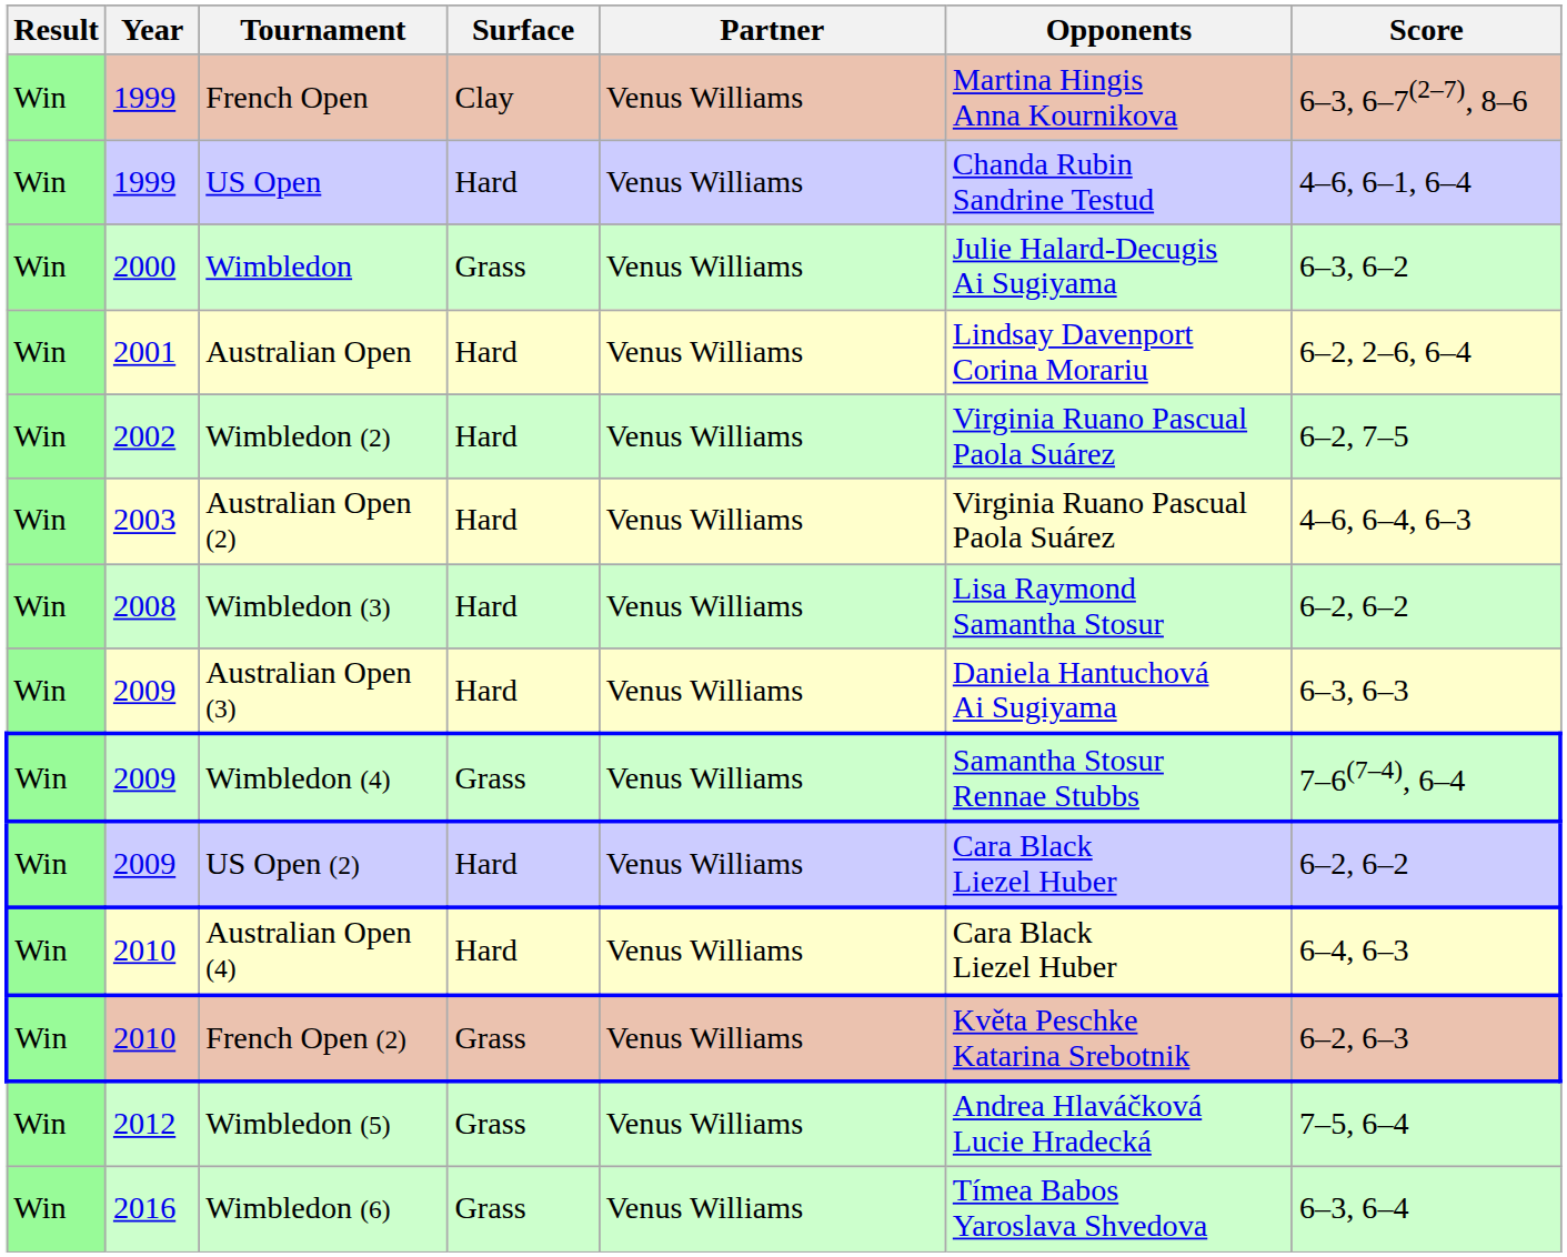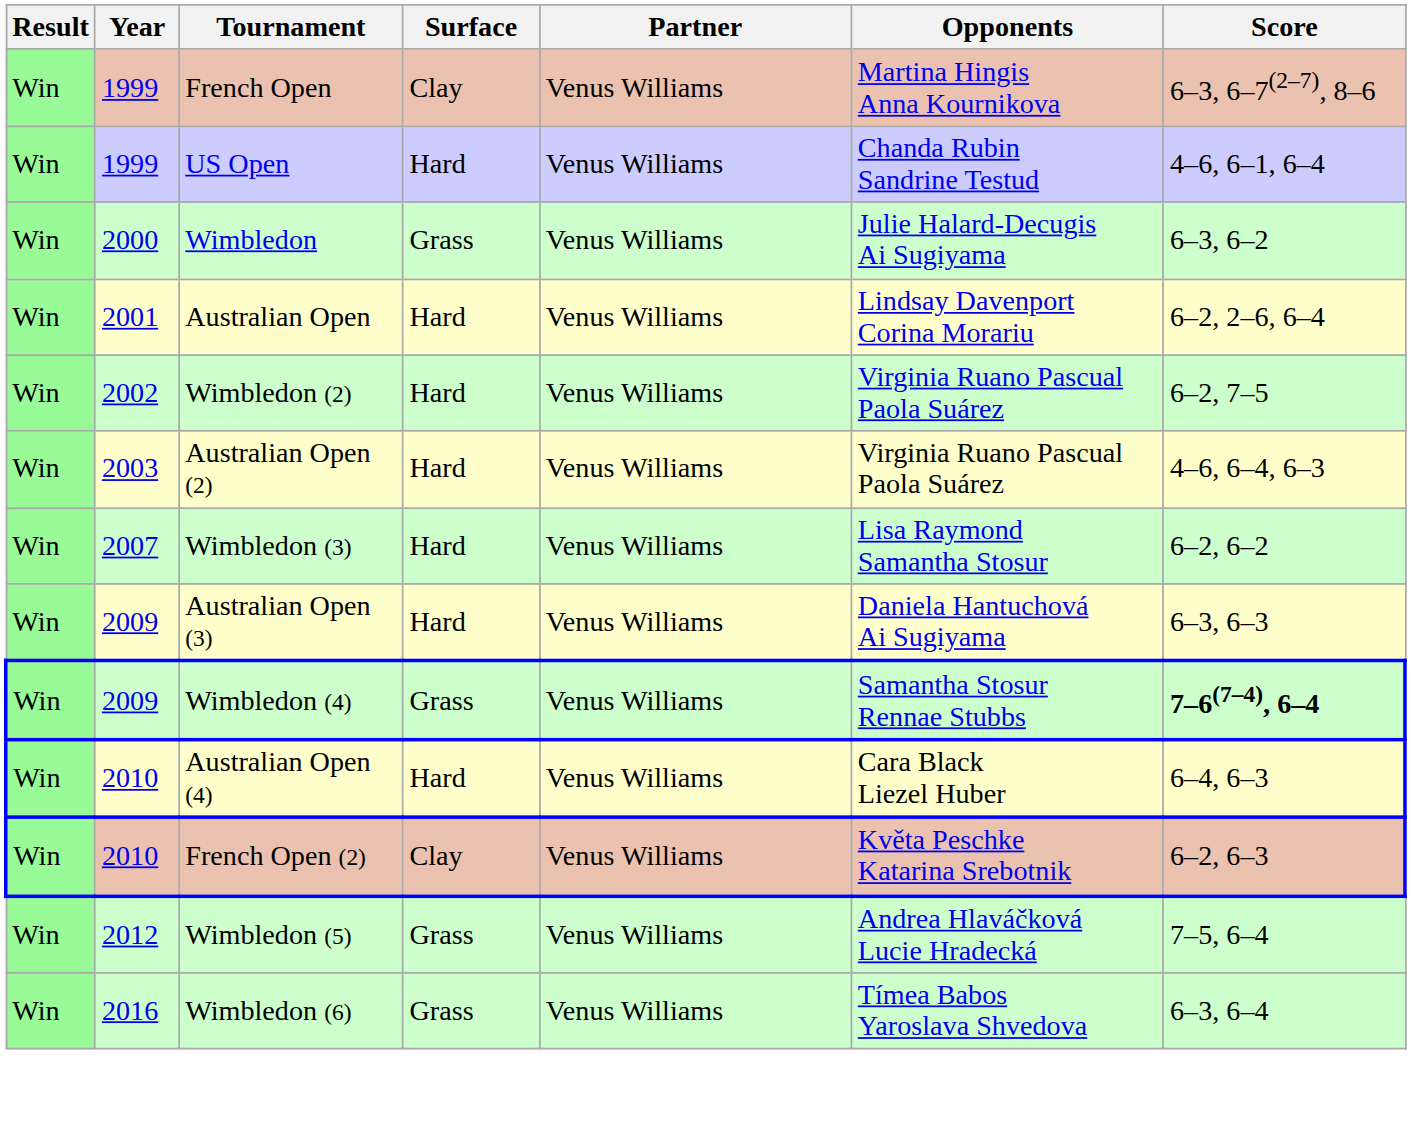 <table class="sortable wikitable">
 <tr>
 <th>Result</th>
 <th style="width:40px">Year</th>
 <th style="width:120px">Tournament</th>
 <th style="width:70px">Surface</th>
 <th style="width:170px">Partner</th>
 <th style="width:170px">Opponents</th>
 <th style="width:130px" class="unsortable">Score</th>
 </tr>
 <tr style="background:#ebc2af;">
 <td style="background:#98fb98;">Win</td>
 <td><a href='#'>1999</a></td>
 <td>French Open</td>
 <td>Clay</td>
 <td> Venus Williams</td>
 <td> <a href='#'>Martina Hingis</a><br> <a href='#'>Anna Kournikova</a></td>
 <td>6–3, 6–7<sup>(2–7)</sup>, 8–6</td>
 </tr>
 <tr style="background:#ccf;">
 <td style="background:#98fb98;">Win</td>
 <td><a href='#'>1999</a></td>
 <td><a href='#'>US Open</a></td>
 <td>Hard</td>
 <td> Venus Williams</td>
 <td> <a href='#'>Chanda Rubin</a><br> <a href='#'>Sandrine Testud</a></td>
 <td>4–6, 6–1, 6–4</td>
 </tr>
 <tr style="background:#cfc;">
 <td style="background:#98fb98;">Win</td>
 <td><a href='#'>2000</a></td>
 <td><a href='#'>Wimbledon</a></td>
 <td>Grass</td>
 <td> Venus Williams</td>
 <td> <a href='#'>Julie Halard-Decugis</a><br> <a href='#'>Ai Sugiyama</a></td>
 <td>6–3, 6–2</td>
 </tr>
 <tr style="background:#ffc;">
 <td style="background:#98fb98;">Win</td>
 <td><a href='#'>2001</a></td>
 <td>Australian Open</td>
 <td>Hard</td>
 <td> Venus Williams</td>
 <td> <a href='#'>Lindsay Davenport</a><br> <a href='#'>Corina Morariu</a></td>
 <td>6–2, 2–6, 6–4</td>
 </tr>
 <tr style="background:#cfc;">
 <td style="background:#98fb98;">Win</td>
 <td><a href='#'>2002</a></td>
 <td>Wimbledon <small>(2)</small></td>
 <td>Hard</td>
 <td> Venus Williams</td>
 <td> <a href='#'>Virginia Ruano Pascual</a><br> <a href='#'>Paola Suárez</a></td>
 <td>6–2, 7–5</td>
 </tr>
 <tr style="background:#ffc;">
 <td style="background:#98fb98;">Win</td>
 <td><a href='#'>2003</a></td>
 <td>Australian Open <small>(2)</small></td>
 <td>Hard</td>
 <td> Venus Williams</td>
 <td> Virginia Ruano Pascual<br> Paola Suárez</td>
 <td>4–6, 6–4, 6–3</td>
 </tr>
 <tr style="background:#cfc;">
 <td style="background:#98fb98;">Win</td>
-<td><a href='#'>2008</a></td>
+<td><a href='#'>2007</a></td>
 <td>Wimbledon <small>(3)</small></td>
 <td>Hard</td>
 <td> Venus Williams</td>
 <td> <a href='#'>Lisa Raymond</a><br> <a href='#'>Samantha Stosur</a></td>
 <td>6–2, 6–2</td>
 </tr>
 <tr style="background:#ffc;">
 <td style="background:#98fb98;">Win</td>
 <td><a href='#'>2009</a></td>
 <td>Australian Open <small>(3)</small></td>
 <td>Hard</td>
 <td> Venus Williams</td>
 <td> <a href='#'>Daniela Hantuchová</a><br> <a href='#'>Ai Sugiyama</a></td>
 <td>6–3, 6–3</td>
 </tr>
 <tr style="border: 2px solid blue" bgcolor="#cfc">
 <td style="background:#98fb98;">Win</td>
 <td><a href='#'>2009</a></td>
 <td>Wimbledon <small>(4)</small></td>
 <td>Grass</td>
 <td> Venus Williams</td>
 <td> <a href='#'>Samantha Stosur</a><br> <a href='#'>Rennae Stubbs</a></td>
-<td>7–6<sup>(7–4)</sup>, 6–4</td>
-</tr>
-<tr style="border: 2px solid blue" bgcolor="#ccf">
-<td style="background:#98fb98;">Win</td>
-<td><a href='#'>2009</a></td>
-<td>US Open <small>(2)</small></td>
-<td>Hard</td>
-<td> Venus Williams</td>
-<td> <a href='#'>Cara Black</a><br> <a href='#'>Liezel Huber</a></td>
-<td>6–2, 6–2</td>
+<td><strong>7–6<sup>(7–4)</sup>, 6–4</strong></td>
 </tr>
 <tr style="border: 2px solid blue" bgcolor="#ffc">
 <td style="background:#98fb98;">Win</td>
 <td><a href='#'>2010</a></td>
 <td>Australian Open <small>(4)</small></td>
 <td>Hard</td>
 <td> Venus Williams</td>
 <td> Cara Black<br> Liezel Huber</td>
 <td>6–4, 6–3</td>
 </tr>
 <tr style="border: 2px solid blue" bgcolor="#ebc2af">
 <td style="background:#98fb98;">Win</td>
 <td><a href='#'>2010</a></td>
 <td>French Open <small>(2)</small></td>
-<td>Grass</td>
+<td>Clay</td>
 <td> Venus Williams</td>
 <td> <a href='#'>Květa Peschke</a><br> <a href='#'>Katarina Srebotnik</a></td>
 <td>6–2, 6–3</td>
 </tr>
 <tr style="background:#cfc;">
 <td style="background:#98fb98;">Win</td>
 <td><a href='#'>2012</a></td>
 <td>Wimbledon <small>(5)</small></td>
 <td>Grass</td>
 <td> Venus Williams</td>
 <td> <a href='#'>Andrea Hlaváčková</a><br> <a href='#'>Lucie Hradecká</a></td>
 <td>7–5, 6–4</td>
 </tr>
 <tr style="background:#cfc;">
 <td style="background:#98fb98;">Win</td>
 <td><a href='#'>2016</a></td>
 <td>Wimbledon <small>(6)</small></td>
 <td>Grass</td>
 <td> Venus Williams</td>
 <td> <a href='#'>Tímea Babos</a><br> <a href='#'>Yaroslava Shvedova</a></td>
 <td>6–3, 6–4</td>
 </tr>
 </table>
